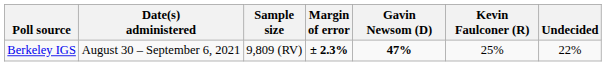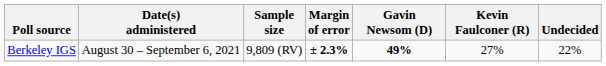 <table class="wikitable" style="font-size:90%;text-align:center;">
 <tr valign=bottom>
 <th>Poll source</th>
 <th>Date(s)<br>administered</th>
 <th>Sample<br>size</th>
 <th>Margin<br>of error</th>
 <th style="width:100px;">Gavin<br>Newsom (D)</th>
 <th style="width:100px;">Kevin<br>Faulconer (R)</th>
 <th>Undecided</th>
 </tr>
 <tr>
 <td style="text-align:left;"><a href='#'>Berkeley IGS</a></td>
 <td>August 30 – September 6, 2021</td>
 <td>9,809 (RV)</td>
 <td><strong>± 2.3%</strong></td>
-<td><strong>47%</strong></td>
-<td>25%</td>
+<td><strong>49%</strong></td>
+<td>27%</td>
 <td>22%</td>
 </tr>
 </table>
